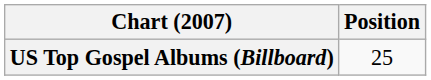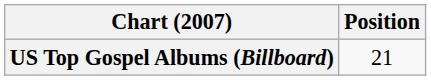 <table class="wikitable plainrowheaders" style="text-align:center;">
 <tr>
 <th scope="col">Chart (2007)</th>
 <th scope="col">Position</th>
 </tr>
 <tr>
 <th scope="row">US Top Gospel Albums (<em>Billboard</em>)</th>
-<td>25</td>
+<td>21</td>
 </tr>
 </table>
